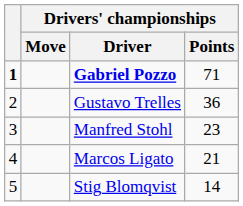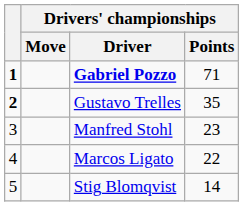 <table class="wikitable" style="font-size:85%;">
 <tr>
 <th rowspan="2"></th>
 <th colspan="3">Drivers' championships</th>
 </tr>
 <tr>
 <th>Move</th>
 <th>Driver</th>
 <th>Points</th>
 </tr>
 <tr>
 <td align="center"><strong>1</strong></td>
 <td align="center"></td>
 <td> <strong><a href='#'>Gabriel Pozzo</a></strong></td>
 <td align="center">71</td>
 </tr>
 <tr>
-<td align="center">2</td>
+<td align="center"><strong>2</strong></td>
 <td align="center"></td>
 <td> <a href='#'>Gustavo Trelles</a></td>
-<td align="center">36</td>
+<td align="center">35</td>
 </tr>
 <tr>
 <td align="center">3</td>
 <td align="center"></td>
 <td> <a href='#'>Manfred Stohl</a></td>
 <td align="center">23</td>
 </tr>
 <tr>
 <td align="center">4</td>
 <td align="center"></td>
 <td> <a href='#'>Marcos Ligato</a></td>
-<td align="center">21</td>
+<td align="center">22</td>
 </tr>
 <tr>
 <td align="center">5</td>
 <td align="center"></td>
 <td> <a href='#'>Stig Blomqvist</a></td>
 <td align="center">14</td>
 </tr>
 </table>
